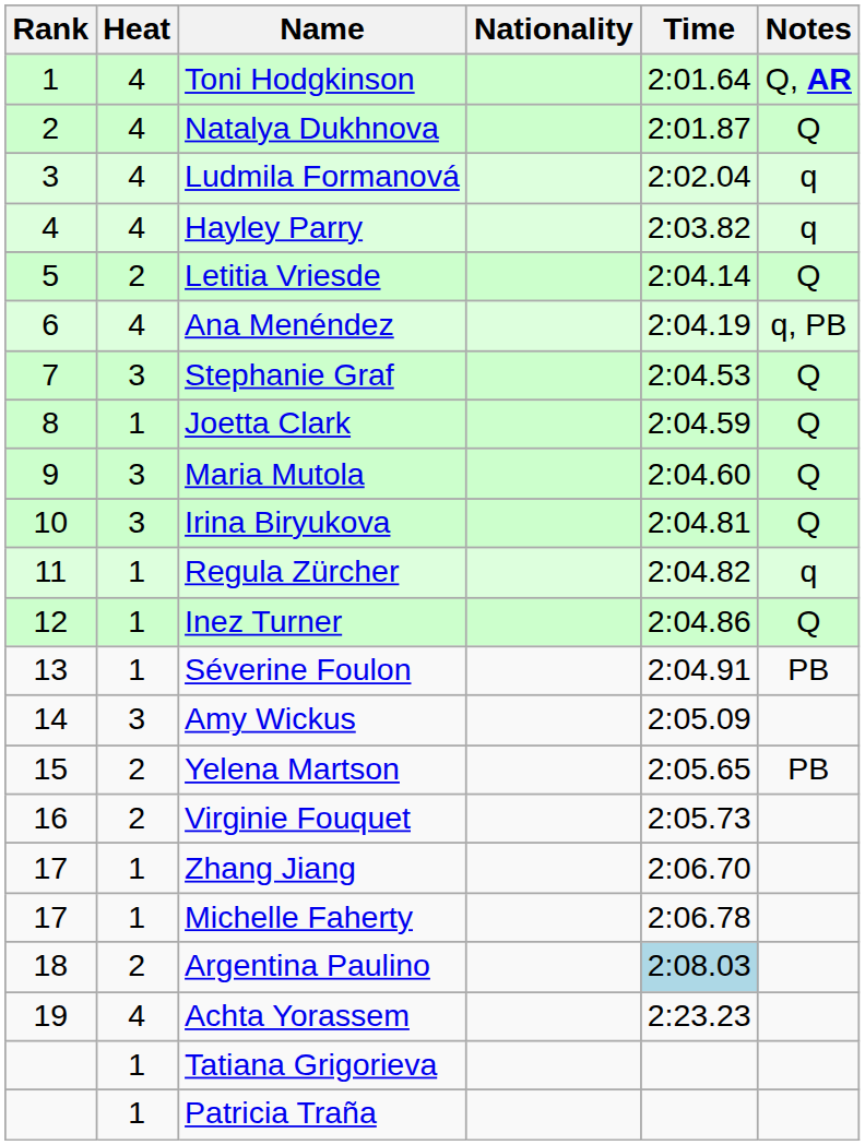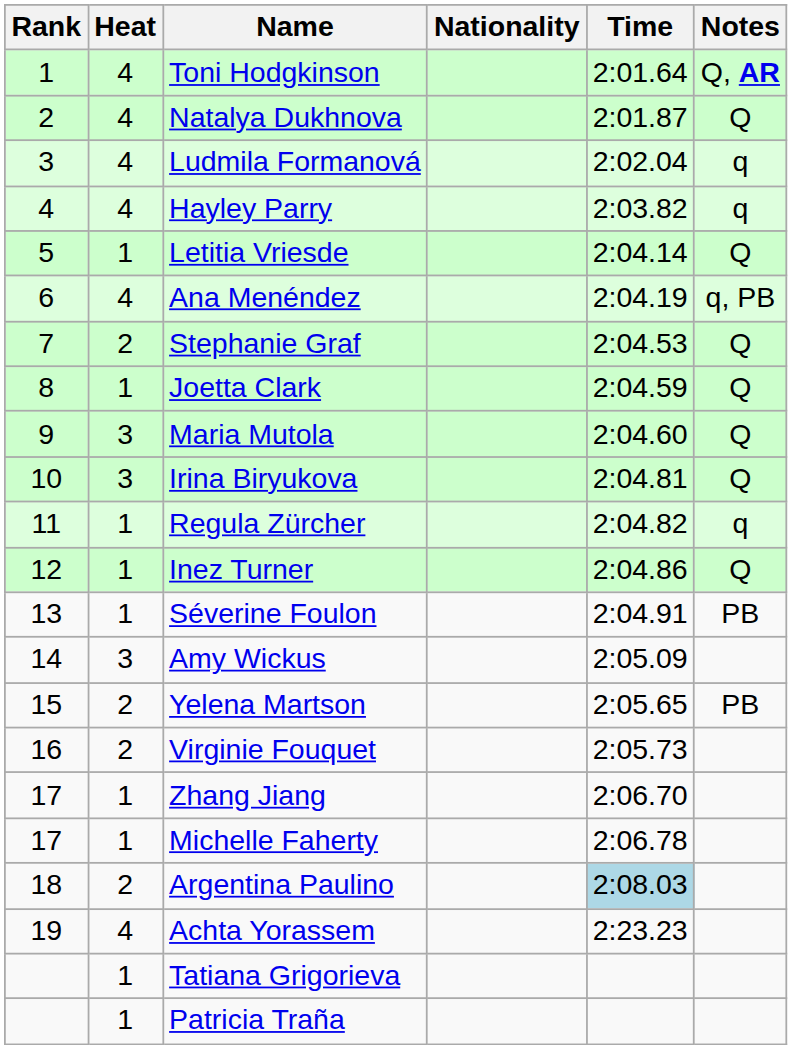 <table class="wikitable sortable" style="text-align:center">
 <tr>
 <th>Rank</th>
 <th>Heat</th>
 <th>Name</th>
 <th>Nationality</th>
 <th>Time</th>
 <th>Notes</th>
 </tr>
 <tr bgcolor=ccffcc>
 <td>1</td>
 <td>4</td>
 <td align="left"><a href='#'>Toni Hodgkinson</a></td>
 <td align=left></td>
 <td>2:01.64</td>
 <td>Q, <strong><a href='#'>AR</a></strong></td>
 </tr>
 <tr bgcolor=ccffcc>
 <td>2</td>
 <td>4</td>
 <td align="left"><a href='#'>Natalya Dukhnova</a></td>
 <td align=left></td>
 <td>2:01.87</td>
 <td>Q</td>
 </tr>
 <tr bgcolor=ddffdd>
 <td>3</td>
 <td>4</td>
 <td align="left"><a href='#'>Ludmila Formanová</a></td>
 <td align=left></td>
 <td>2:02.04</td>
 <td>q</td>
 </tr>
 <tr bgcolor=ddffdd>
 <td>4</td>
 <td>4</td>
 <td align="left"><a href='#'>Hayley Parry</a></td>
 <td align=left></td>
 <td>2:03.82</td>
 <td>q</td>
 </tr>
 <tr bgcolor=ccffcc>
 <td>5</td>
-<td>2</td>
+<td>1</td>
 <td align="left"><a href='#'>Letitia Vriesde</a></td>
 <td align=left></td>
 <td>2:04.14</td>
 <td>Q</td>
 </tr>
 <tr bgcolor=ddffdd>
 <td>6</td>
 <td>4</td>
 <td align="left"><a href='#'>Ana Menéndez</a></td>
 <td align=left></td>
 <td>2:04.19</td>
 <td>q, PB</td>
 </tr>
 <tr bgcolor=ccffcc>
 <td>7</td>
-<td>3</td>
+<td>2</td>
 <td align="left"><a href='#'>Stephanie Graf</a></td>
 <td align=left></td>
 <td>2:04.53</td>
 <td>Q</td>
 </tr>
 <tr bgcolor=ccffcc>
 <td>8</td>
 <td>1</td>
 <td align="left"><a href='#'>Joetta Clark</a></td>
 <td align=left></td>
 <td>2:04.59</td>
 <td>Q</td>
 </tr>
 <tr bgcolor=ccffcc>
 <td>9</td>
 <td>3</td>
 <td align="left"><a href='#'>Maria Mutola</a></td>
 <td align=left></td>
 <td>2:04.60</td>
 <td>Q</td>
 </tr>
 <tr bgcolor=ccffcc>
 <td>10</td>
 <td>3</td>
 <td align="left"><a href='#'>Irina Biryukova</a></td>
 <td align=left></td>
 <td>2:04.81</td>
 <td>Q</td>
 </tr>
 <tr bgcolor=ddffdd>
 <td>11</td>
 <td>1</td>
 <td align="left"><a href='#'>Regula Zürcher</a></td>
 <td align=left></td>
 <td>2:04.82</td>
 <td>q</td>
 </tr>
 <tr bgcolor=ccffcc>
 <td>12</td>
 <td>1</td>
 <td align="left"><a href='#'>Inez Turner</a></td>
 <td align=left></td>
 <td>2:04.86</td>
 <td>Q</td>
 </tr>
 <tr>
 <td>13</td>
 <td>1</td>
 <td align="left"><a href='#'>Séverine Foulon</a></td>
 <td align=left></td>
 <td>2:04.91</td>
 <td>PB</td>
 </tr>
 <tr>
 <td>14</td>
 <td>3</td>
 <td align="left"><a href='#'>Amy Wickus</a></td>
 <td align=left></td>
 <td>2:05.09</td>
 <td></td>
 </tr>
 <tr>
 <td>15</td>
 <td>2</td>
 <td align="left"><a href='#'>Yelena Martson</a></td>
 <td align=left></td>
 <td>2:05.65</td>
 <td>PB</td>
 </tr>
 <tr>
 <td>16</td>
 <td>2</td>
 <td align="left"><a href='#'>Virginie Fouquet</a></td>
 <td align=left></td>
 <td>2:05.73</td>
 <td></td>
 </tr>
 <tr>
 <td>17</td>
 <td>1</td>
 <td align="left"><a href='#'>Zhang Jiang</a></td>
 <td align=left></td>
 <td>2:06.70</td>
 <td></td>
 </tr>
 <tr>
 <td>17</td>
 <td>1</td>
 <td align="left"><a href='#'>Michelle Faherty</a></td>
 <td align=left></td>
 <td>2:06.78</td>
 <td></td>
 </tr>
 <tr>
 <td>18</td>
 <td>2</td>
 <td align="left"><a href='#'>Argentina Paulino</a></td>
 <td align=left></td>
 <td style="background: lightblue;">2:08.03</td>
 <td></td>
 </tr>
 <tr>
 <td>19</td>
 <td>4</td>
 <td align="left"><a href='#'>Achta Yorassem</a></td>
 <td align=left></td>
 <td>2:23.23</td>
 <td></td>
 </tr>
 <tr>
 <td></td>
 <td>1</td>
 <td align="left"><a href='#'>Tatiana Grigorieva</a></td>
 <td align=left></td>
 <td></td>
 <td></td>
 </tr>
 <tr>
 <td></td>
 <td>1</td>
 <td align="left"><a href='#'>Patricia Traña</a></td>
 <td align=left></td>
 <td></td>
 <td></td>
 </tr>
 </table>
